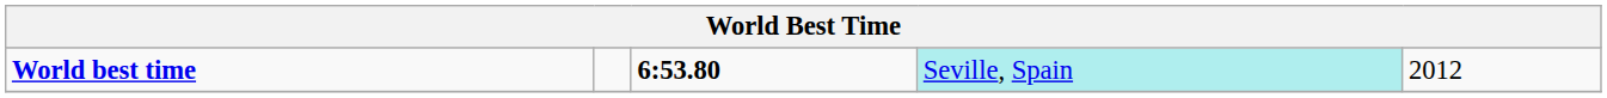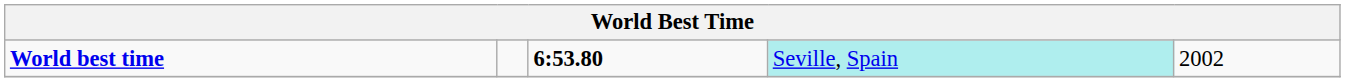 <table class="wikitable" width=75%>
 <tr>
 <th colspan=5>World Best Time</th>
 </tr>
 <tr>
 <td><strong><a href='#'>World best time</a></strong></td>
 <td></td>
 <td><strong>6:53.80</strong></td>
 <td style="background: paleturquoise;"><a href='#'>Seville</a>, <a href='#'>Spain</a></td>
-<td>2012</td>
+<td>2002</td>
 </tr>
 <tr>
 </tr>
 </table>
